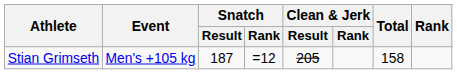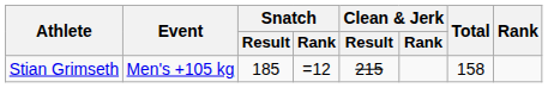 <table class="wikitable" style="font-size:90%">
 <tr>
 <th rowspan="2">Athlete</th>
 <th rowspan="2">Event</th>
 <th colspan="2">Snatch</th>
 <th colspan="2">Clean & Jerk</th>
 <th rowspan="2">Total</th>
 <th rowspan="2">Rank</th>
 </tr>
 <tr style="font-size:95%">
 <th>Result</th>
 <th>Rank</th>
 <th>Result</th>
 <th>Rank</th>
 </tr>
 <tr align=center>
 <td align=left><a href='#'>Stian Grimseth</a></td>
 <td align=left><a href='#'>Men's +105 kg</a></td>
-<td>187</td>
+<td>185</td>
 <td>=12</td>
-<td><s>205</s></td>
+<td><s>215</s></td>
 <td></td>
 <td>158</td>
 <td></td>
 </tr>
 </table>
